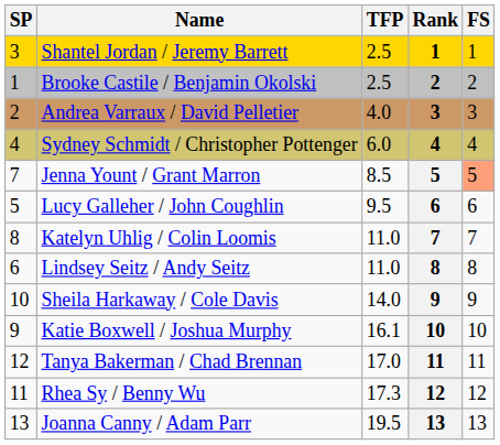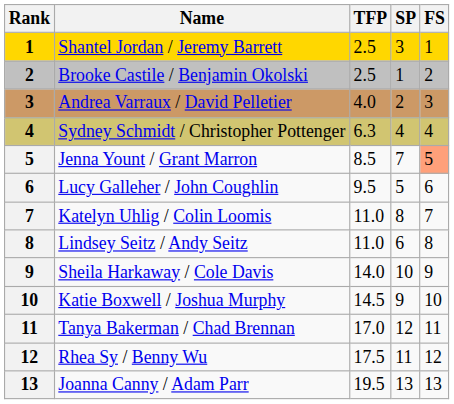 <table class="wikitable">
 <tr>
-<th>SP</th>
+<th>Rank</th>
 <th>Name</th>
 <th>TFP</th>
-<th>Rank</th>
+<th>SP</th>
 <th>FS</th>
 </tr>
 <tr bgcolor="gold">
-<td>3</td>
+<td align="center"><strong>1</strong></td>
 <td><a href='#'>Shantel Jordan</a> / <a href='#'>Jeremy Barrett</a></td>
 <td>2.5</td>
-<td align="center"><strong>1</strong></td>
+<td>3</td>
 <td>1</td>
 </tr>
 <tr bgcolor="silver">
-<td>1</td>
+<td align="center"><strong>2</strong></td>
 <td><a href='#'>Brooke Castile</a> / <a href='#'>Benjamin Okolski</a></td>
 <td>2.5</td>
-<td align="center"><strong>2</strong></td>
+<td>1</td>
 <td>2</td>
 </tr>
 <tr bgcolor="cc9966">
-<td>2</td>
+<td align="center"><strong>3</strong></td>
 <td><a href='#'>Andrea Varraux</a> / <a href='#'>David Pelletier</a></td>
 <td>4.0</td>
-<td align="center"><strong>3</strong></td>
+<td>2</td>
 <td>3</td>
 </tr>
 <tr bgcolor="#d1c571">
+<td align="center"><strong>4</strong></td>
+<td><a href='#'>Sydney Schmidt</a> / Christopher Pottenger</td>
+<td>6.3</td>
 <td>4</td>
-<td><a href='#'>Sydney Schmidt</a> / Christopher Pottenger</td>
-<td>6.0</td>
-<td align="center"><strong>4</strong></td>
 <td>4</td>
 </tr>
 <tr>
-<td>7</td>
+<th>5</th>
 <td><a href='#'>Jenna Yount</a> / <a href='#'>Grant Marron</a></td>
 <td>8.5</td>
-<th>5</th>
+<td>7</td>
 <td style="background: lightsalmon;">5</td>
 </tr>
 <tr>
-<td>5</td>
+<th>6</th>
 <td><a href='#'>Lucy Galleher</a> / <a href='#'>John Coughlin</a></td>
 <td>9.5</td>
-<th>6</th>
+<td>5</td>
 <td>6</td>
 </tr>
 <tr>
-<td>8</td>
+<th>7</th>
 <td><a href='#'>Katelyn Uhlig</a> / <a href='#'>Colin Loomis</a></td>
 <td>11.0</td>
-<th>7</th>
+<td>8</td>
 <td>7</td>
 </tr>
 <tr>
-<td>6</td>
+<th>8</th>
 <td><a href='#'>Lindsey Seitz</a> / <a href='#'>Andy Seitz</a></td>
 <td>11.0</td>
-<th>8</th>
+<td>6</td>
 <td>8</td>
 </tr>
 <tr>
-<td>10</td>
+<th>9</th>
 <td><a href='#'>Sheila Harkaway</a> / <a href='#'>Cole Davis</a></td>
 <td>14.0</td>
-<th>9</th>
+<td>10</td>
 <td>9</td>
 </tr>
 <tr>
+<th>10</th>
+<td><a href='#'>Katie Boxwell</a> / <a href='#'>Joshua Murphy</a></td>
+<td>14.5</td>
 <td>9</td>
-<td><a href='#'>Katie Boxwell</a> / <a href='#'>Joshua Murphy</a></td>
-<td>16.1</td>
-<th>10</th>
 <td>10</td>
 </tr>
 <tr>
-<td>12</td>
+<th>11</th>
 <td><a href='#'>Tanya Bakerman</a> / <a href='#'>Chad Brennan</a></td>
 <td>17.0</td>
-<th>11</th>
+<td>12</td>
 <td>11</td>
 </tr>
 <tr>
+<th>12</th>
+<td><a href='#'>Rhea Sy</a> / <a href='#'>Benny Wu</a></td>
+<td>17.5</td>
 <td>11</td>
-<td><a href='#'>Rhea Sy</a> / <a href='#'>Benny Wu</a></td>
-<td>17.3</td>
-<th>12</th>
 <td>12</td>
 </tr>
 <tr>
-<td>13</td>
+<th>13</th>
 <td><a href='#'>Joanna Canny</a> / <a href='#'>Adam Parr</a></td>
 <td>19.5</td>
-<th>13</th>
+<td>13</td>
 <td>13</td>
 </tr>
 </table>
